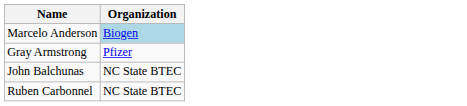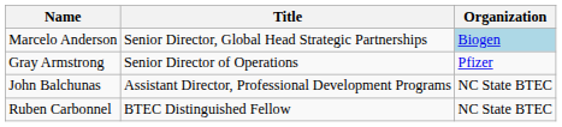 <table class="wikitable">
 <tr>
 <th>Name</th>
+<th>Title</th>
 <th>Organization</th>
 </tr>
 <tr>
 <td>Marcelo Anderson</td>
+<td>Senior Director, Global Head Strategic Partnerships</td>
 <td style="background: lightblue;"><a href='#'>Biogen</a></td>
 </tr>
 <tr>
 <td>Gray Armstrong</td>
+<td>Senior Director of Operations</td>
 <td><a href='#'>Pfizer</a></td>
 </tr>
 <tr>
 <td>John Balchunas</td>
+<td>Assistant Director, Professional Development Programs</td>
 <td>NC State BTEC</td>
 </tr>
 <tr>
 <td>Ruben Carbonnel</td>
+<td>BTEC Distinguished Fellow</td>
 <td>NC State BTEC</td>
 </tr>
 </table>
